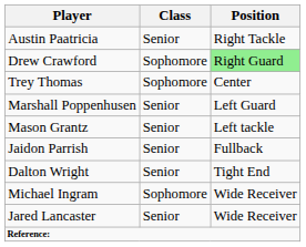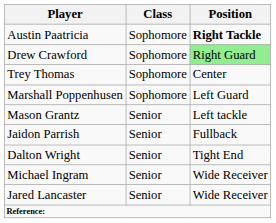 <table class="wikitable">
 <tr>
 <th>Player</th>
 <th>Class</th>
 <th>Position</th>
 </tr>
 <tr>
 <td>Austin Paatricia</td>
-<td>Senior</td>
-<td>Right Tackle</td>
+<td>Sophomore</td>
+<td><strong>Right Tackle</strong></td>
 </tr>
 <tr>
 <td>Drew Crawford</td>
 <td>Sophomore</td>
 <td style="background: lightgreen;">Right Guard</td>
 </tr>
 <tr>
 <td>Trey Thomas</td>
 <td>Sophomore</td>
 <td>Center</td>
 </tr>
 <tr>
 <td>Marshall Poppenhusen</td>
-<td>Senior</td>
+<td>Sophomore</td>
 <td>Left Guard</td>
 </tr>
 <tr>
 <td>Mason Grantz</td>
 <td>Senior</td>
 <td>Left tackle</td>
 </tr>
 <tr>
 <td>Jaidon Parrish</td>
 <td>Senior</td>
 <td>Fullback</td>
 </tr>
 <tr>
 <td>Dalton Wright</td>
 <td>Senior</td>
 <td>Tight End</td>
 </tr>
 <tr>
 <td>Michael Ingram</td>
-<td>Sophomore</td>
+<td>Senior</td>
 <td>Wide Receiver</td>
 </tr>
 <tr>
 <td>Jared Lancaster</td>
 <td>Senior</td>
 <td>Wide Receiver</td>
 </tr>
 <tr>
 <td colspan="3"  style="font-size:8pt; text-align:left;"><strong>Reference:</strong></td>
 </tr>
 </table>
